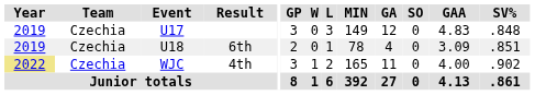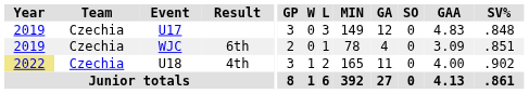 <table border="0" cellpadding="1" cellspacing="0" ID="Table3" style="text-align:center; width:40em">
 <tr ALIGN="center" bgcolor="#e0e0e0">
 <th>Year</th>
 <th>Team</th>
 <th>Event</th>
 <th>Result</th>
 <th rowspan="99" bgcolor="#ffffff"></th>
 <th>GP</th>
 <th>W</th>
 <th>L</th>
 <th>MIN</th>
 <th>GA</th>
 <th>SO</th>
 <th>GAA</th>
 <th>SV%</th>
 </tr>
 <tr>
 <td><a href='#'>2019</a></td>
 <td>Czechia</td>
 <td><a href='#'>U17</a></td>
 <td></td>
 <td>3</td>
 <td>0</td>
 <td>3</td>
 <td>149</td>
 <td>12</td>
 <td>0</td>
 <td>4.83</td>
 <td>.848</td>
 </tr>
 <tr bgcolor="#f0f0f0">
 <td><a href='#'>2019</a></td>
 <td>Czechia</td>
-<td>U18</td>
+<td><a href='#'>WJC</a></td>
 <td>6th</td>
 <td>2</td>
 <td>0</td>
 <td>1</td>
 <td>78</td>
 <td>4</td>
 <td>0</td>
 <td>3.09</td>
 <td>.851</td>
 </tr>
 <tr>
 <td style="background: khaki;"><a href='#'>2022</a></td>
 <td><a href='#'>Czechia</a></td>
-<td><a href='#'>WJC</a></td>
+<td>U18</td>
 <td>4th</td>
 <td>3</td>
 <td>1</td>
 <td>2</td>
 <td>165</td>
 <td>11</td>
 <td>0</td>
 <td>4.00</td>
 <td>.902</td>
 </tr>
 <tr bgcolor="#e0e0e0">
 <th colspan="4">Junior totals</th>
 <th>8</th>
 <th>1</th>
 <th>6</th>
 <th>392</th>
 <th>27</th>
 <th>0</th>
 <th>4.13</th>
 <th>.861</th>
 </tr>
 </table>
